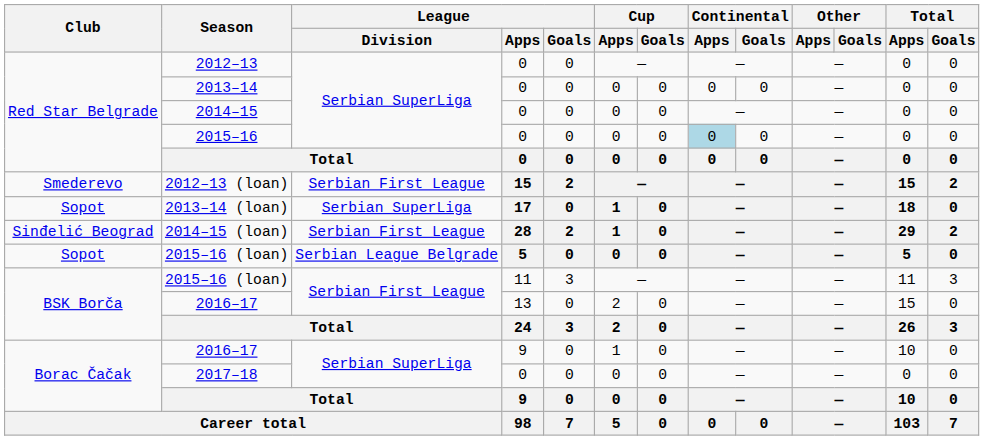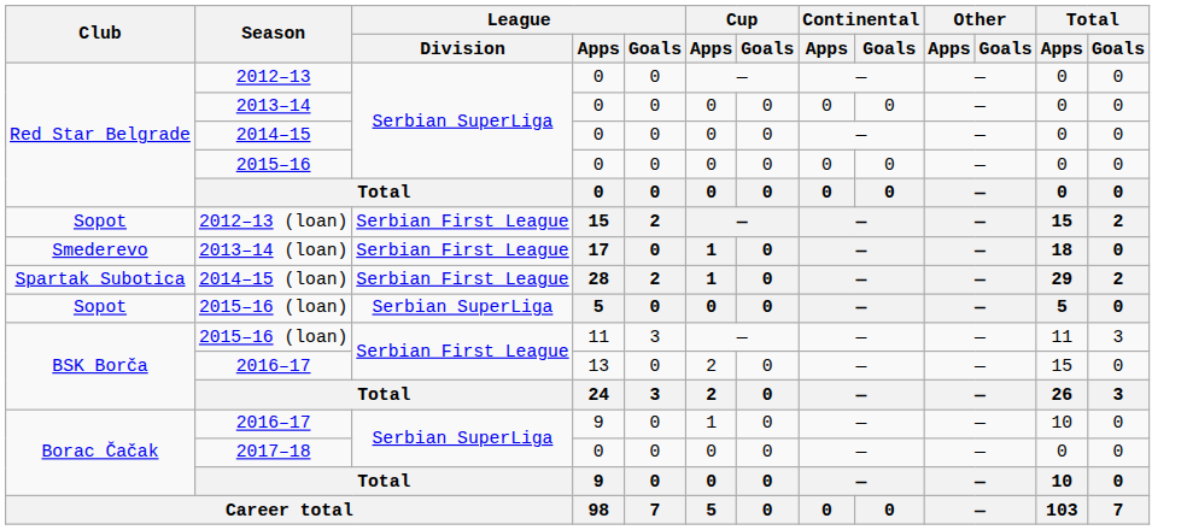 <table class="wikitable" style="text-align:center">
 <tr>
 <th rowspan="2">Club</th>
 <th rowspan="2">Season</th>
 <th colspan="3">League</th>
 <th colspan="2">Cup</th>
 <th colspan="2">Continental</th>
 <th colspan="2">Other</th>
 <th colspan="2">Total</th>
 </tr>
 <tr>
 <th>Division</th>
 <th>Apps</th>
 <th>Goals</th>
 <th>Apps</th>
 <th>Goals</th>
 <th>Apps</th>
 <th>Goals</th>
 <th>Apps</th>
 <th>Goals</th>
 <th>Apps</th>
 <th>Goals</th>
 </tr>
 <tr>
 <td rowspan="5"><a href='#'>Red Star Belgrade</a></td>
 <td><a href='#'>2012–13</a></td>
 <td rowspan="4"><a href='#'>Serbian SuperLiga</a></td>
 <td>0</td>
 <td>0</td>
 <td colspan="2">—</td>
 <td colspan="2">—</td>
 <td colspan="2">—</td>
 <td>0</td>
 <td>0</td>
 </tr>
 <tr>
 <td><a href='#'>2013–14</a></td>
 <td>0</td>
 <td>0</td>
 <td>0</td>
 <td>0</td>
 <td>0</td>
 <td>0</td>
 <td colspan="2">—</td>
 <td>0</td>
 <td>0</td>
 </tr>
 <tr>
 <td><a href='#'>2014–15</a></td>
 <td>0</td>
 <td>0</td>
 <td>0</td>
 <td>0</td>
 <td colspan="2">—</td>
 <td colspan="2">—</td>
 <td>0</td>
 <td>0</td>
 </tr>
 <tr>
 <td><a href='#'>2015–16</a></td>
 <td>0</td>
 <td>0</td>
 <td>0</td>
 <td>0</td>
-<td style="background: lightblue;">0</td>
+<td>0</td>
 <td>0</td>
 <td colspan="2">—</td>
 <td>0</td>
 <td>0</td>
 </tr>
 <tr>
 <th colspan="2">Total</th>
 <th>0</th>
 <th>0</th>
 <th>0</th>
 <th>0</th>
 <th>0</th>
 <th>0</th>
 <th colspan="2">—</th>
 <th>0</th>
 <th>0</th>
 </tr>
 <tr>
-<td><a href='#'>Smederevo</a></td>
+<td><a href='#'>Sopot</a></td>
 <td><a href='#'>2012–13</a> (loan)</td>
 <td><a href='#'>Serbian First League</a></td>
 <th>15</th>
 <th>2</th>
 <th colspan="2">—</th>
 <th colspan="2">—</th>
 <th colspan="2">—</th>
 <th>15</th>
 <th>2</th>
 </tr>
 <tr>
-<td><a href='#'>Sopot</a></td>
+<td><a href='#'>Smederevo</a></td>
 <td><a href='#'>2013–14</a> (loan)</td>
-<td><a href='#'>Serbian SuperLiga</a></td>
+<td><a href='#'>Serbian First League</a></td>
 <th>17</th>
 <th>0</th>
 <th>1</th>
 <th>0</th>
 <th colspan="2">—</th>
 <th colspan="2">—</th>
 <th>18</th>
 <th>0</th>
 </tr>
 <tr>
-<td><a href='#'>Sinđelić Beograd</a></td>
+<td><a href='#'>Spartak Subotica</a></td>
 <td><a href='#'>2014–15</a> (loan)</td>
 <td><a href='#'>Serbian First League</a></td>
 <th>28</th>
 <th>2</th>
 <th>1</th>
 <th>0</th>
 <th colspan="2">—</th>
 <th colspan="2">—</th>
 <th>29</th>
 <th>2</th>
 </tr>
 <tr>
 <td><a href='#'>Sopot</a></td>
 <td><a href='#'>2015–16</a> (loan)</td>
-<td><a href='#'>Serbian League Belgrade</a></td>
+<td><a href='#'>Serbian SuperLiga</a></td>
 <th>5</th>
 <th>0</th>
 <th>0</th>
 <th>0</th>
 <th colspan="2">—</th>
 <th colspan="2">—</th>
 <th>5</th>
 <th>0</th>
 </tr>
 <tr>
 <td rowspan="3"><a href='#'>BSK Borča</a></td>
 <td><a href='#'>2015–16</a> (loan)</td>
 <td rowspan="2"><a href='#'>Serbian First League</a></td>
 <td>11</td>
 <td>3</td>
 <td colspan="2">—</td>
 <td colspan="2">—</td>
 <td colspan="2">—</td>
 <td>11</td>
 <td>3</td>
 </tr>
 <tr>
 <td><a href='#'>2016–17</a></td>
 <td>13</td>
 <td>0</td>
 <td>2</td>
 <td>0</td>
 <td colspan="2">—</td>
 <td colspan="2">—</td>
 <td>15</td>
 <td>0</td>
 </tr>
 <tr>
 <th colspan="2">Total</th>
 <th>24</th>
 <th>3</th>
 <th>2</th>
 <th>0</th>
 <th colspan="2">—</th>
 <th colspan="2">—</th>
 <th>26</th>
 <th>3</th>
 </tr>
 <tr>
 <td rowspan="3"><a href='#'>Borac Čačak</a></td>
 <td><a href='#'>2016–17</a></td>
 <td rowspan="2"><a href='#'>Serbian SuperLiga</a></td>
 <td>9</td>
 <td>0</td>
 <td>1</td>
 <td>0</td>
 <td colspan="2">—</td>
 <td colspan="2">—</td>
 <td>10</td>
 <td>0</td>
 </tr>
 <tr>
 <td><a href='#'>2017–18</a></td>
 <td>0</td>
 <td>0</td>
 <td>0</td>
 <td>0</td>
 <td colspan="2">—</td>
 <td colspan="2">—</td>
 <td>0</td>
 <td>0</td>
 </tr>
 <tr>
 <th colspan="2">Total</th>
 <th>9</th>
 <th>0</th>
 <th>0</th>
 <th>0</th>
 <th colspan="2">—</th>
 <th colspan="2">—</th>
 <th>10</th>
 <th>0</th>
 </tr>
 <tr>
 <th colspan="3">Career total</th>
 <th>98</th>
 <th>7</th>
 <th>5</th>
 <th>0</th>
 <th>0</th>
 <th>0</th>
 <th colspan="2">—</th>
 <th>103</th>
 <th>7</th>
 </tr>
 </table>
